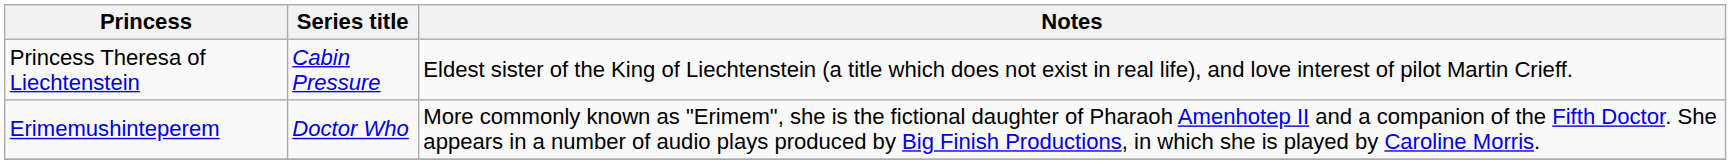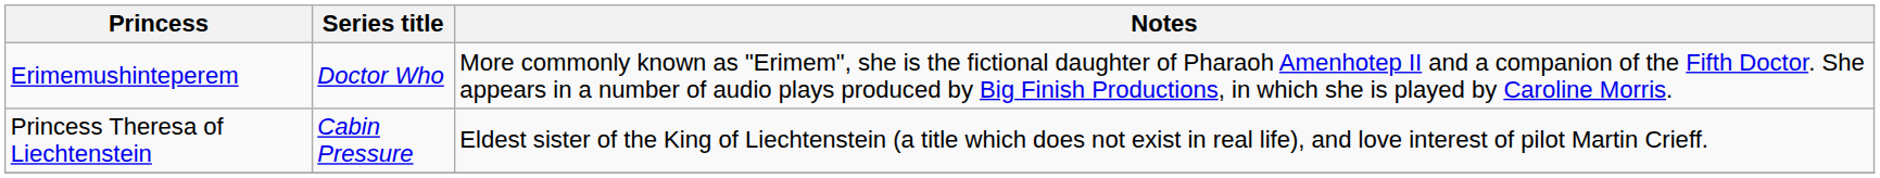 <table class="wikitable sortable">
 <tr>
 <th>Princess</th>
 <th>Series title</th>
 <th class="unsortable">Notes</th>
 </tr>
 <tr>
+<td><a href='#'>Erimemushinteperem</a></td>
+<td><em><a href='#'>Doctor Who</a></em></td>
+<td>More commonly known as "Erimem", she is the fictional daughter of Pharaoh <a href='#'>Amenhotep II</a> and a companion of the <a href='#'>Fifth Doctor</a>. She appears in a number of audio plays produced by <a href='#'>Big Finish Productions</a>, in which she is played by <a href='#'>Caroline Morris</a>.</td>
+</tr>
+<tr>
 <td>Princess Theresa of <a href='#'>Liechtenstein</a></td>
 <td><em><a href='#'>Cabin Pressure</a></em></td>
 <td>Eldest sister of the King of Liechtenstein (a title which does not exist in real life), and love interest of pilot Martin Crieff.</td>
 </tr>
 <tr>
-<td><a href='#'>Erimemushinteperem</a></td>
-<td><em><a href='#'>Doctor Who</a></em></td>
-<td>More commonly known as "Erimem", she is the fictional daughter of Pharaoh <a href='#'>Amenhotep II</a> and a companion of the <a href='#'>Fifth Doctor</a>. She appears in a number of audio plays produced by <a href='#'>Big Finish Productions</a>, in which she is played by <a href='#'>Caroline Morris</a>.</td>
-</tr>
-<tr>
 </tr>
 </table>
